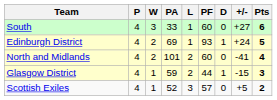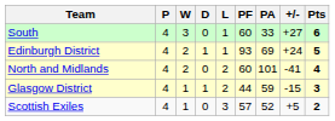 <table class="wikitable" style="text-align: center;">
 <tr>
 <th width="200">Team</th>
 <th width="20">P</th>
 <th width="20">W</th>
-<th width="20">PA</th>
+<th width="20">D</th>
 <th width="20">L</th>
 <th width="20">PF</th>
-<th width="20">D</th>
+<th width="20">PA</th>
 <th width="25">+/-</th>
 <th width="20">Pts</th>
 </tr>
 <tr bgcolor="#ccffcc">
 <td align="left"><a href='#'>South</a></td>
 <td>4</td>
 <td>3</td>
-<td>33</td>
+<td>0</td>
 <td>1</td>
 <td>60</td>
-<td>0</td>
+<td>33</td>
 <td>+27</td>
 <td><strong>6</strong></td>
 </tr>
 <tr bgcolor="#ffffcc">
 <td align="left"><a href='#'>Edinburgh District</a></td>
 <td>4</td>
 <td>2</td>
-<td>69</td>
+<td>1</td>
 <td>1</td>
 <td>93</td>
-<td>1</td>
+<td>69</td>
 <td>+24</td>
 <td><strong>5</strong></td>
 </tr>
 <tr bgcolor="#ffffcc">
 <td align="left"><a href='#'>North and Midlands</a></td>
 <td>4</td>
 <td>2</td>
-<td>101</td>
+<td>0</td>
 <td>2</td>
 <td>60</td>
-<td>0</td>
+<td>101</td>
 <td>-41</td>
 <td><strong>4</strong></td>
 </tr>
 <tr bgcolor="#ffffcc">
 <td align="left"><a href='#'>Glasgow District</a></td>
 <td>4</td>
 <td>1</td>
-<td>59</td>
+<td>1</td>
 <td>2</td>
 <td>44</td>
-<td>1</td>
+<td>59</td>
 <td>-15</td>
 <td><strong>3</strong></td>
 </tr>
 <tr>
 <td align="left"><a href='#'>Scottish Exiles</a></td>
 <td>4</td>
 <td>1</td>
-<td>52</td>
+<td>0</td>
 <td>3</td>
 <td>57</td>
-<td>0</td>
+<td>52</td>
 <td>+5</td>
 <td><strong>2</strong></td>
 </tr>
 </table>
